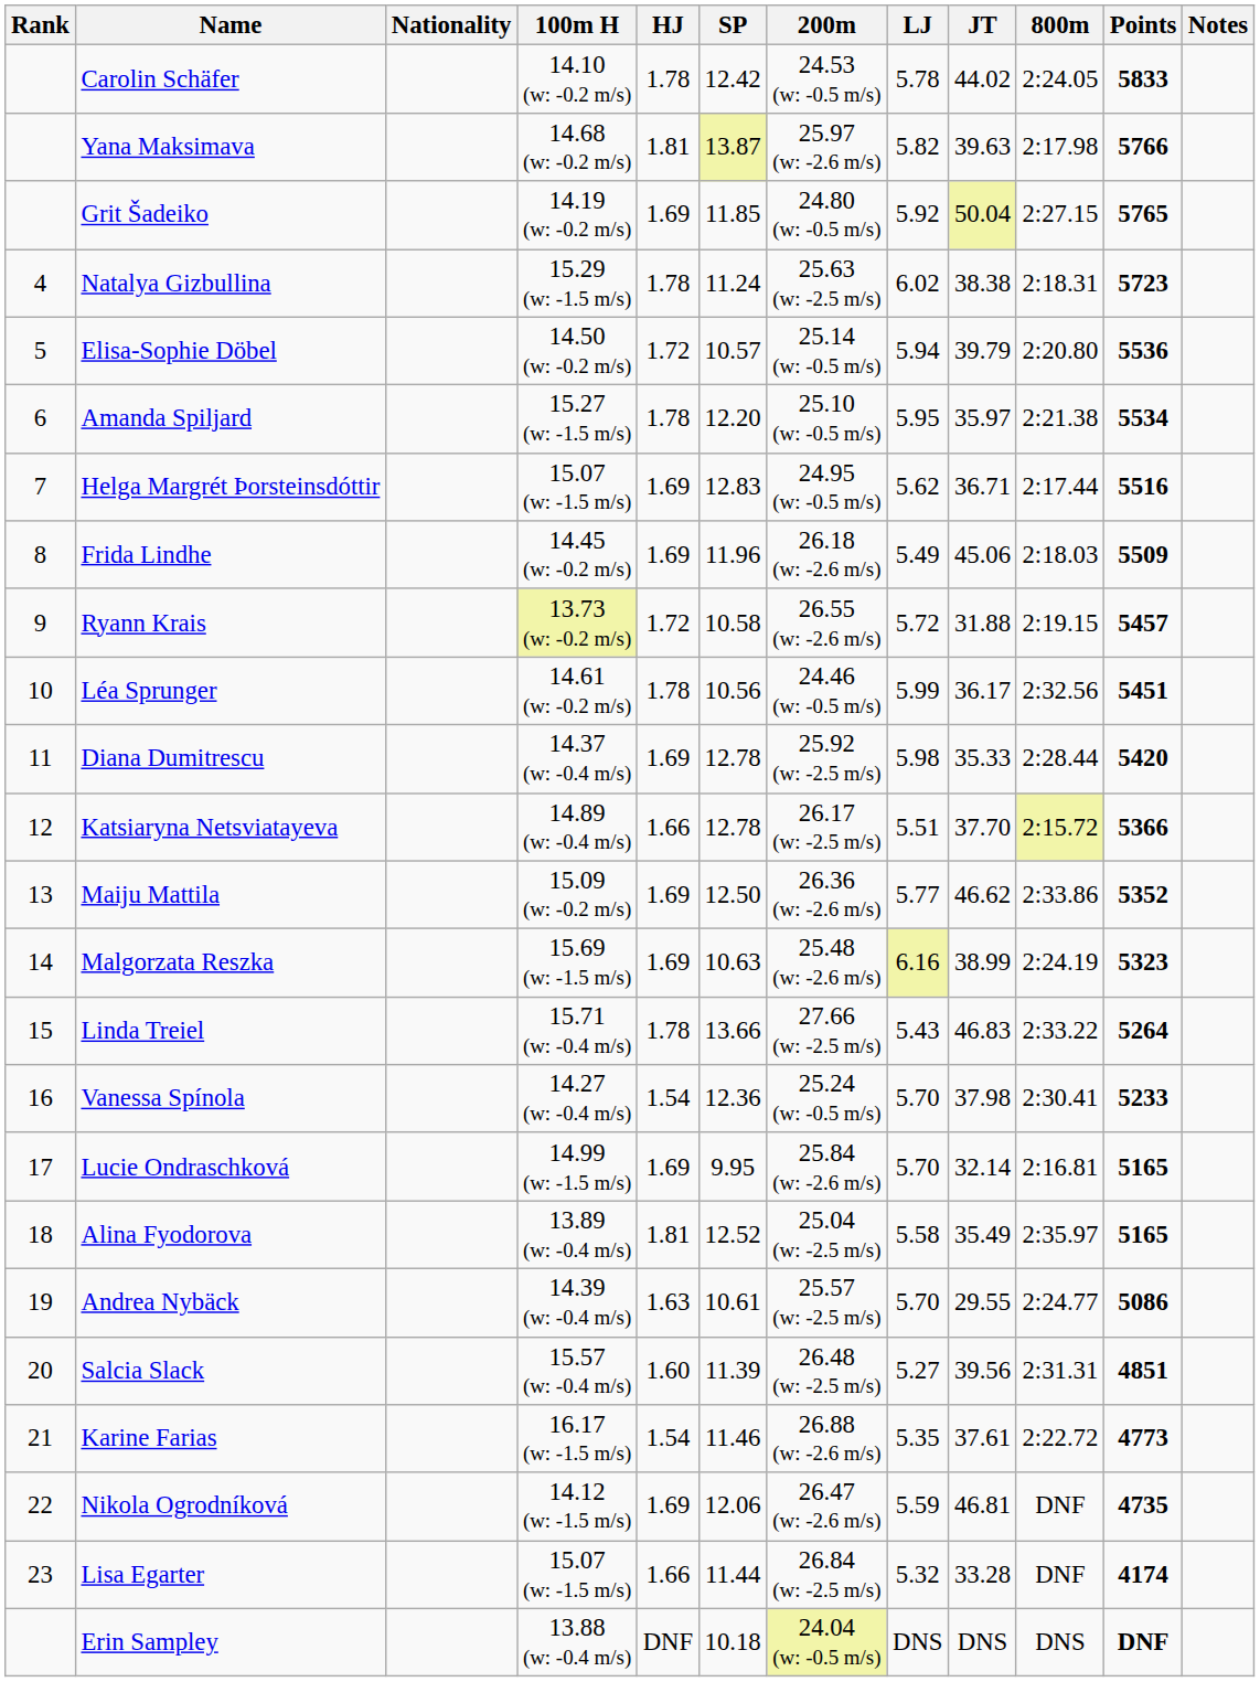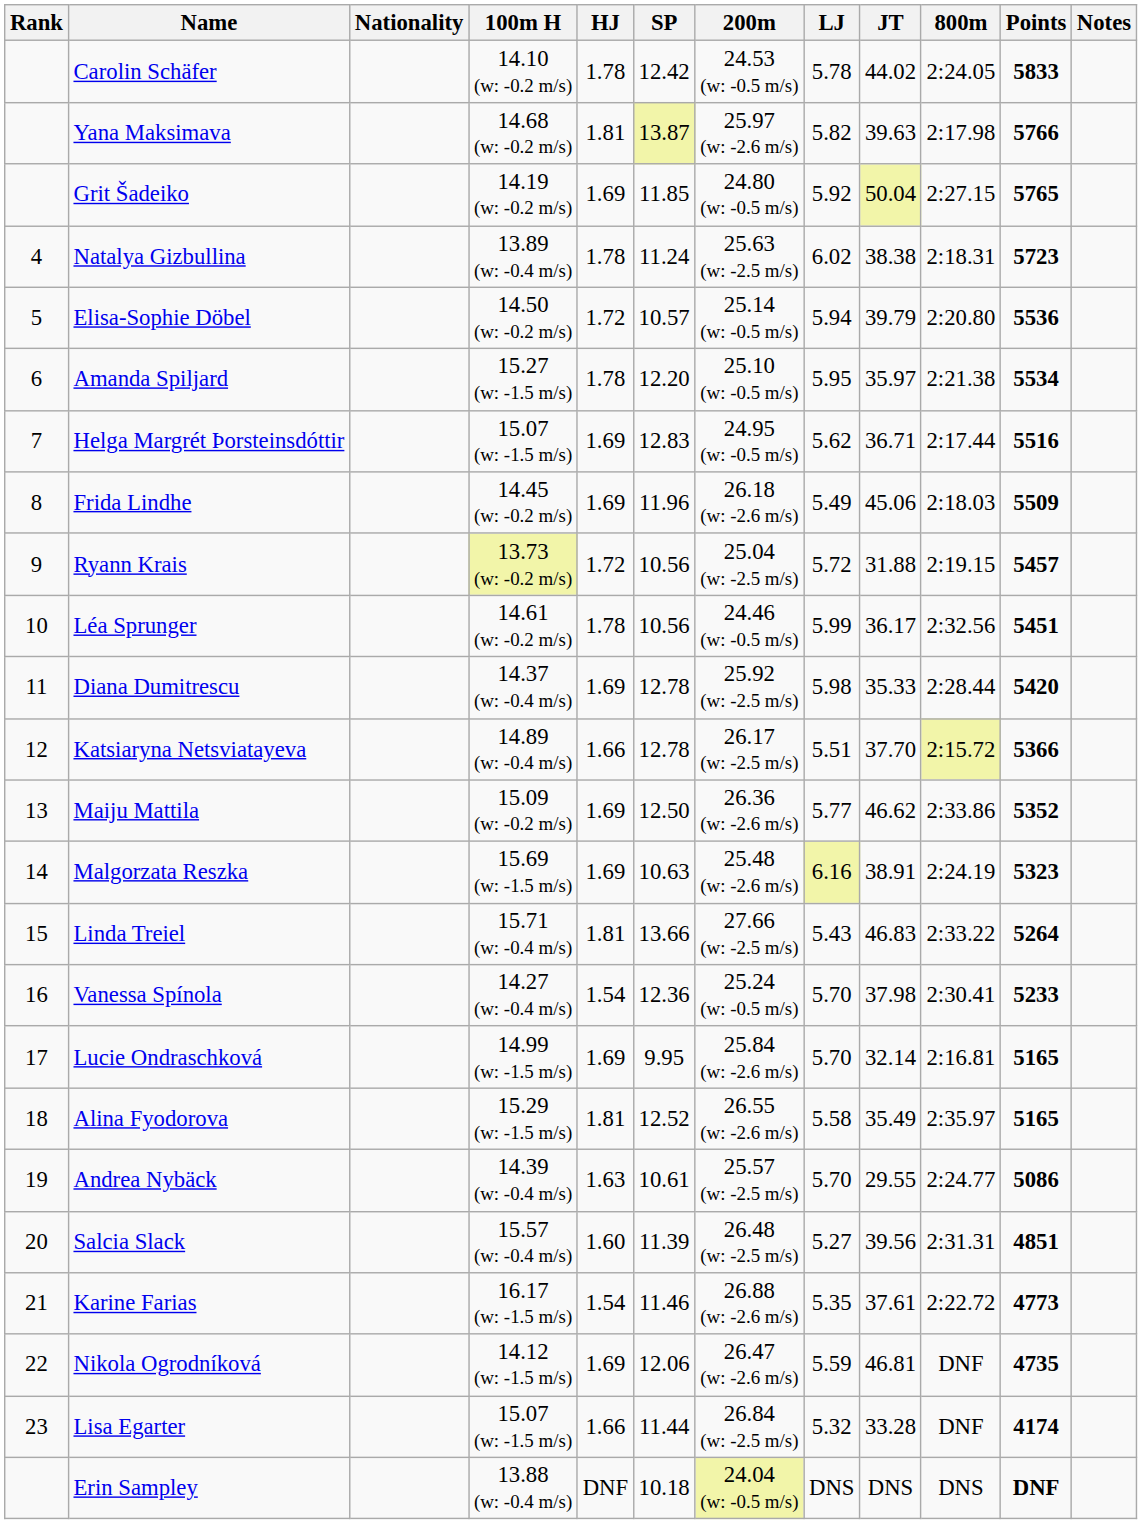 <table class="wikitable sortable" style="text-align:center">
 <tr>
 <th>Rank</th>
 <th>Name</th>
 <th>Nationality</th>
 <th>100m H</th>
 <th>HJ</th>
 <th>SP</th>
 <th>200m</th>
 <th>LJ</th>
 <th>JT</th>
 <th>800m</th>
 <th>Points</th>
 <th>Notes</th>
 </tr>
 <tr>
 <td></td>
 <td align=left><a href='#'>Carolin Schäfer</a></td>
 <td align=left></td>
 <td>14.10<br><small>(w: -0.2 m/s)</small></td>
 <td>1.78</td>
 <td>12.42</td>
 <td>24.53<br><small>(w: -0.5 m/s)</small></td>
 <td>5.78</td>
 <td>44.02</td>
 <td>2:24.05</td>
 <td><strong>5833</strong></td>
 <td></td>
 </tr>
 <tr>
 <td></td>
 <td align=left><a href='#'>Yana Maksimava</a></td>
 <td align=left></td>
 <td>14.68<br><small>(w: -0.2 m/s)</small></td>
 <td>1.81</td>
 <td bgcolor=#F2F5A9>13.87</td>
 <td>25.97<br><small>(w: -2.6 m/s)</small></td>
 <td>5.82</td>
 <td>39.63</td>
 <td>2:17.98</td>
 <td><strong>5766</strong></td>
 <td></td>
 </tr>
 <tr>
 <td></td>
 <td align=left><a href='#'>Grit Šadeiko</a></td>
 <td align=left></td>
 <td>14.19<br><small>(w: -0.2 m/s)</small></td>
 <td>1.69</td>
 <td>11.85</td>
 <td>24.80<br><small>(w: -0.5 m/s)</small></td>
 <td>5.92</td>
 <td bgcolor=#F2F5A9>50.04</td>
 <td>2:27.15</td>
 <td><strong>5765</strong></td>
 <td></td>
 </tr>
 <tr>
 <td>4</td>
 <td align=left><a href='#'>Natalya Gizbullina</a></td>
 <td align=left></td>
-<td>15.29<br><small>(w: -1.5 m/s)</small></td>
+<td>13.89<br><small>(w: -0.4 m/s)</small></td>
 <td>1.78</td>
 <td>11.24</td>
 <td>25.63<br><small>(w: -2.5 m/s)</small></td>
 <td>6.02</td>
 <td>38.38</td>
 <td>2:18.31</td>
 <td><strong>5723</strong></td>
 <td></td>
 </tr>
 <tr>
 <td>5</td>
 <td align=left><a href='#'>Elisa-Sophie Döbel</a></td>
 <td align=left></td>
 <td>14.50<br><small>(w: -0.2 m/s)</small></td>
 <td>1.72</td>
 <td>10.57</td>
 <td>25.14<br><small>(w: -0.5 m/s)</small></td>
 <td>5.94</td>
 <td>39.79</td>
 <td>2:20.80</td>
 <td><strong>5536</strong></td>
 <td></td>
 </tr>
 <tr>
 <td>6</td>
 <td align=left><a href='#'>Amanda Spiljard</a></td>
 <td align=left></td>
 <td>15.27<br><small>(w: -1.5 m/s)</small></td>
 <td>1.78</td>
 <td>12.20</td>
 <td>25.10<br><small>(w: -0.5 m/s)</small></td>
 <td>5.95</td>
 <td>35.97</td>
 <td>2:21.38</td>
 <td><strong>5534</strong></td>
 <td></td>
 </tr>
 <tr>
 <td>7</td>
 <td align=left><a href='#'>Helga Margrét Þorsteinsdóttir</a></td>
 <td align=left></td>
 <td>15.07<br><small>(w: -1.5 m/s)</small></td>
 <td>1.69</td>
 <td>12.83</td>
 <td>24.95<br><small>(w: -0.5 m/s)</small></td>
 <td>5.62</td>
 <td>36.71</td>
 <td>2:17.44</td>
 <td><strong>5516</strong></td>
 <td></td>
 </tr>
 <tr>
 <td>8</td>
 <td align=left><a href='#'>Frida Lindhe</a></td>
 <td align=left></td>
 <td>14.45<br><small>(w: -0.2 m/s)</small></td>
 <td>1.69</td>
 <td>11.96</td>
 <td>26.18<br><small>(w: -2.6 m/s)</small></td>
 <td>5.49</td>
 <td>45.06</td>
 <td>2:18.03</td>
 <td><strong>5509</strong></td>
 <td></td>
 </tr>
 <tr>
 <td>9</td>
 <td align=left><a href='#'>Ryann Krais</a></td>
 <td align=left></td>
 <td bgcolor=#F2F5A9>13.73<br><small>(w: -0.2 m/s)</small></td>
 <td>1.72</td>
-<td>10.58</td>
-<td>26.55<br><small>(w: -2.6 m/s)</small></td>
+<td>10.56</td>
+<td>25.04<br><small>(w: -2.5 m/s)</small></td>
 <td>5.72</td>
 <td>31.88</td>
 <td>2:19.15</td>
 <td><strong>5457</strong></td>
 <td></td>
 </tr>
 <tr>
 <td>10</td>
 <td align=left><a href='#'>Léa Sprunger</a></td>
 <td align=left></td>
 <td>14.61<br><small>(w: -0.2 m/s)</small></td>
 <td>1.78</td>
 <td>10.56</td>
 <td>24.46<br><small>(w: -0.5 m/s)</small></td>
 <td>5.99</td>
 <td>36.17</td>
 <td>2:32.56</td>
 <td><strong>5451</strong></td>
 <td></td>
 </tr>
 <tr>
 <td>11</td>
 <td align=left><a href='#'>Diana Dumitrescu</a></td>
 <td align=left></td>
 <td>14.37<br><small>(w: -0.4 m/s)</small></td>
 <td>1.69</td>
 <td>12.78</td>
 <td>25.92<br><small>(w: -2.5 m/s)</small></td>
 <td>5.98</td>
 <td>35.33</td>
 <td>2:28.44</td>
 <td><strong>5420</strong></td>
 <td></td>
 </tr>
 <tr>
 <td>12</td>
 <td align=left><a href='#'>Katsiaryna Netsviatayeva</a></td>
 <td align=left></td>
 <td>14.89<br><small>(w: -0.4 m/s)</small></td>
 <td>1.66</td>
 <td>12.78</td>
 <td>26.17<br><small>(w: -2.5 m/s)</small></td>
 <td>5.51</td>
 <td>37.70</td>
 <td bgcolor=#F2F5A9>2:15.72</td>
 <td><strong>5366</strong></td>
 <td></td>
 </tr>
 <tr>
 <td>13</td>
 <td align=left><a href='#'>Maiju Mattila</a></td>
 <td align=left></td>
 <td>15.09<br><small>(w: -0.2 m/s)</small></td>
 <td>1.69</td>
 <td>12.50</td>
 <td>26.36<br><small>(w: -2.6 m/s)</small></td>
 <td>5.77</td>
 <td>46.62</td>
 <td>2:33.86</td>
 <td><strong>5352</strong></td>
 <td></td>
 </tr>
 <tr>
 <td>14</td>
 <td align=left><a href='#'>Malgorzata Reszka</a></td>
 <td align=left></td>
 <td>15.69<br><small>(w: -1.5 m/s)</small></td>
 <td>1.69</td>
 <td>10.63</td>
 <td>25.48<br><small>(w: -2.6 m/s)</small></td>
 <td bgcolor=#F2F5A9>6.16</td>
-<td>38.99</td>
+<td>38.91</td>
 <td>2:24.19</td>
 <td><strong>5323</strong></td>
 <td></td>
 </tr>
 <tr>
 <td>15</td>
 <td align=left><a href='#'>Linda Treiel</a></td>
 <td align=left></td>
 <td>15.71<br><small>(w: -0.4 m/s)</small></td>
-<td>1.78</td>
+<td>1.81</td>
 <td>13.66</td>
 <td>27.66<br><small>(w: -2.5 m/s)</small></td>
 <td>5.43</td>
 <td>46.83</td>
 <td>2:33.22</td>
 <td><strong>5264</strong></td>
 <td></td>
 </tr>
 <tr>
 <td>16</td>
 <td align=left><a href='#'>Vanessa Spínola</a></td>
 <td align=left></td>
 <td>14.27<br><small>(w: -0.4 m/s)</small></td>
 <td>1.54</td>
 <td>12.36</td>
 <td>25.24<br><small>(w: -0.5 m/s)</small></td>
 <td>5.70</td>
 <td>37.98</td>
 <td>2:30.41</td>
 <td><strong>5233</strong></td>
 <td></td>
 </tr>
 <tr>
 <td>17</td>
 <td align=left><a href='#'>Lucie Ondraschková</a></td>
 <td align=left></td>
 <td>14.99<br><small>(w: -1.5 m/s)</small></td>
 <td>1.69</td>
 <td>9.95</td>
 <td>25.84<br><small>(w: -2.6 m/s)</small></td>
 <td>5.70</td>
 <td>32.14</td>
 <td>2:16.81</td>
 <td><strong>5165</strong></td>
 <td></td>
 </tr>
 <tr>
 <td>18</td>
 <td align=left><a href='#'>Alina Fyodorova</a></td>
 <td align=left></td>
-<td>13.89<br><small>(w: -0.4 m/s)</small></td>
+<td>15.29<br><small>(w: -1.5 m/s)</small></td>
 <td>1.81</td>
 <td>12.52</td>
-<td>25.04<br><small>(w: -2.5 m/s)</small></td>
+<td>26.55<br><small>(w: -2.6 m/s)</small></td>
 <td>5.58</td>
 <td>35.49</td>
 <td>2:35.97</td>
 <td><strong>5165</strong></td>
 <td></td>
 </tr>
 <tr>
 <td>19</td>
 <td align=left><a href='#'>Andrea Nybäck</a></td>
 <td align=left></td>
 <td>14.39<br><small>(w: -0.4 m/s)</small></td>
 <td>1.63</td>
 <td>10.61</td>
 <td>25.57<br><small>(w: -2.5 m/s)</small></td>
 <td>5.70</td>
 <td>29.55</td>
 <td>2:24.77</td>
 <td><strong>5086</strong></td>
 <td></td>
 </tr>
 <tr>
 <td>20</td>
 <td align=left><a href='#'>Salcia Slack</a></td>
 <td align=left></td>
 <td>15.57<br><small>(w: -0.4 m/s)</small></td>
 <td>1.60</td>
 <td>11.39</td>
 <td>26.48<br><small>(w: -2.5 m/s)</small></td>
 <td>5.27</td>
 <td>39.56</td>
 <td>2:31.31</td>
 <td><strong>4851</strong></td>
 <td></td>
 </tr>
 <tr>
 <td>21</td>
 <td align=left><a href='#'>Karine Farias</a></td>
 <td align=left></td>
 <td>16.17<br><small>(w: -1.5 m/s)</small></td>
 <td>1.54</td>
 <td>11.46</td>
 <td>26.88<br><small>(w: -2.6 m/s)</small></td>
 <td>5.35</td>
 <td>37.61</td>
 <td>2:22.72</td>
 <td><strong>4773</strong></td>
 <td></td>
 </tr>
 <tr>
 <td>22</td>
 <td align=left><a href='#'>Nikola Ogrodníková</a></td>
 <td align=left></td>
 <td>14.12<br><small>(w: -1.5 m/s)</small></td>
 <td>1.69</td>
 <td>12.06</td>
 <td>26.47<br><small>(w: -2.6 m/s)</small></td>
 <td>5.59</td>
 <td>46.81</td>
 <td>DNF</td>
 <td><strong>4735</strong></td>
 <td></td>
 </tr>
 <tr>
 <td>23</td>
 <td align=left><a href='#'>Lisa Egarter</a></td>
 <td align=left></td>
 <td>15.07<br><small>(w: -1.5 m/s)</small></td>
 <td>1.66</td>
 <td>11.44</td>
 <td>26.84<br><small>(w: -2.5 m/s)</small></td>
 <td>5.32</td>
 <td>33.28</td>
 <td>DNF</td>
 <td><strong>4174</strong></td>
 <td></td>
 </tr>
 <tr>
 <td></td>
 <td align=left><a href='#'>Erin Sampley</a></td>
 <td align=left></td>
 <td>13.88<br><small>(w: -0.4 m/s)</small></td>
 <td>DNF</td>
 <td>10.18</td>
 <td bgcolor=#F2F5A9>24.04<br><small>(w: -0.5 m/s)</small></td>
 <td>DNS</td>
 <td>DNS</td>
 <td>DNS</td>
 <td><strong>DNF</strong></td>
 <td></td>
 </tr>
 </table>
